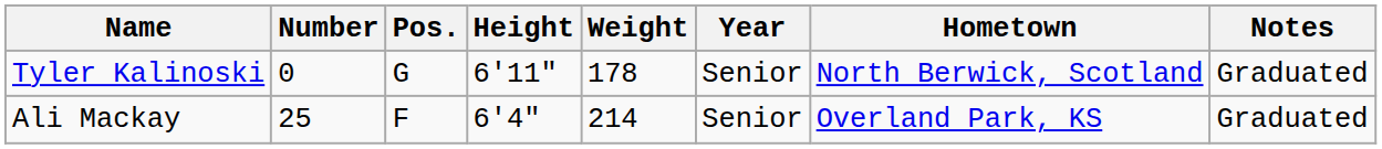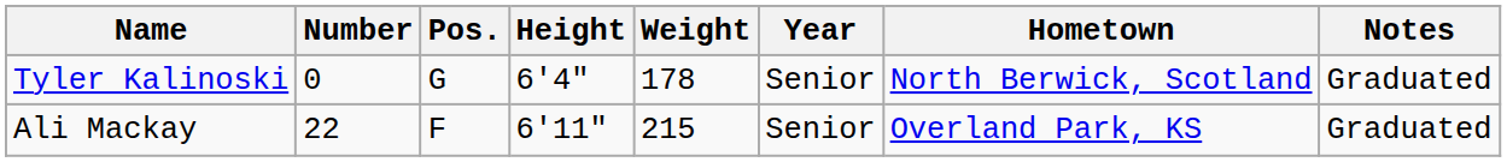 <table class="wikitable sortable" border="1">
 <tr>
 <th>Name</th>
 <th>Number</th>
 <th>Pos.</th>
 <th>Height</th>
 <th>Weight</th>
 <th>Year</th>
 <th>Hometown</th>
 <th class="unsortable">Notes</th>
 </tr>
 <tr>
 <td><a href='#'>Tyler Kalinoski</a></td>
 <td>0</td>
 <td>G</td>
-<td>6'11"</td>
+<td>6'4"</td>
 <td>178</td>
 <td>Senior</td>
 <td><a href='#'>North Berwick, Scotland</a></td>
 <td>Graduated</td>
 </tr>
 <tr>
 <td>Ali Mackay</td>
-<td>25</td>
+<td>22</td>
 <td>F</td>
-<td>6'4"</td>
-<td>214</td>
+<td>6'11"</td>
+<td>215</td>
 <td>Senior</td>
 <td><a href='#'>Overland Park, KS</a></td>
 <td>Graduated</td>
 </tr>
 </table>
